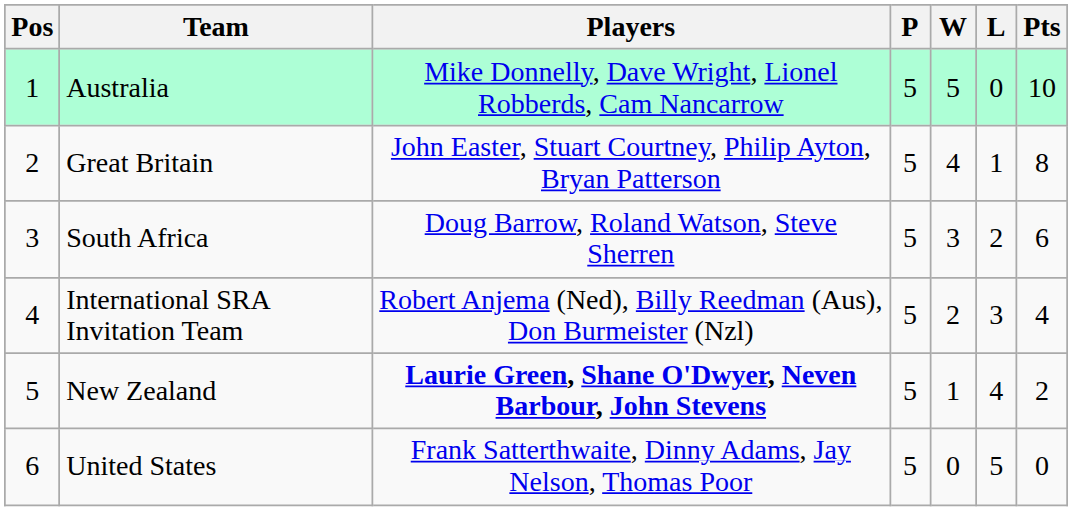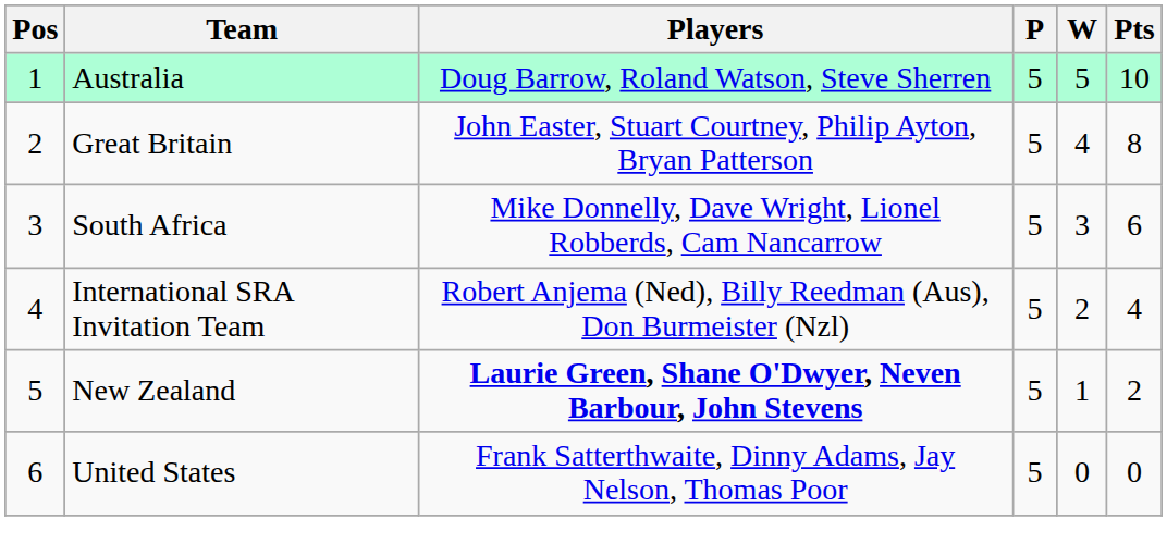 <table class="wikitable" style="font-size: 100%">
 <tr>
 <th width=20>Pos</th>
 <th width=230>Team</th>
 <th width=420>Players</th>
 <th width=20>P</th>
 <th width=20>W</th>
-<th width=20>L</th>
 <th width=20>Pts</th>
 </tr>
 <tr align=center style="background: #ADFFD6;">
 <td>1</td>
 <td align="left"> Australia</td>
-<td><a href='#'>Mike Donnelly</a>, <a href='#'>Dave Wright</a>, <a href='#'>Lionel Robberds</a>, <a href='#'>Cam Nancarrow</a></td>
+<td><a href='#'>Doug Barrow</a>, <a href='#'>Roland Watson</a>, <a href='#'>Steve Sherren</a></td>
 <td>5</td>
 <td>5</td>
-<td>0</td>
 <td>10</td>
 </tr>
 <tr align=center>
 <td>2</td>
 <td align="left"> Great Britain</td>
 <td><a href='#'>John Easter</a>, <a href='#'>Stuart Courtney</a>, <a href='#'>Philip Ayton</a>, <a href='#'>Bryan Patterson</a></td>
 <td>5</td>
 <td>4</td>
-<td>1</td>
 <td>8</td>
 </tr>
 <tr align=center>
 <td>3</td>
 <td align="left"> South Africa</td>
-<td><a href='#'>Doug Barrow</a>, <a href='#'>Roland Watson</a>, <a href='#'>Steve Sherren</a></td>
+<td><a href='#'>Mike Donnelly</a>, <a href='#'>Dave Wright</a>, <a href='#'>Lionel Robberds</a>, <a href='#'>Cam Nancarrow</a></td>
 <td>5</td>
 <td>3</td>
-<td>2</td>
 <td>6</td>
 </tr>
 <tr align=center>
 <td>4</td>
 <td align="left">International SRA Invitation Team</td>
 <td><a href='#'>Robert Anjema</a> (Ned), <a href='#'>Billy Reedman</a> (Aus), <a href='#'>Don Burmeister</a> (Nzl)</td>
 <td>5</td>
 <td>2</td>
-<td>3</td>
 <td>4</td>
 </tr>
 <tr align=center>
 <td>5</td>
 <td align="left"> New Zealand</td>
 <td><strong><a href='#'>Laurie Green</a>, <a href='#'>Shane O'Dwyer</a>, <a href='#'>Neven Barbour</a>, <a href='#'>John Stevens</a></strong></td>
 <td>5</td>
 <td>1</td>
-<td>4</td>
 <td>2</td>
 </tr>
 <tr align=center>
 <td>6</td>
 <td align="left"> United States</td>
 <td><a href='#'>Frank Satterthwaite</a>, <a href='#'>Dinny Adams</a>, <a href='#'>Jay Nelson</a>, <a href='#'>Thomas Poor</a></td>
 <td>5</td>
 <td>0</td>
-<td>5</td>
 <td>0</td>
 </tr>
 </table>
